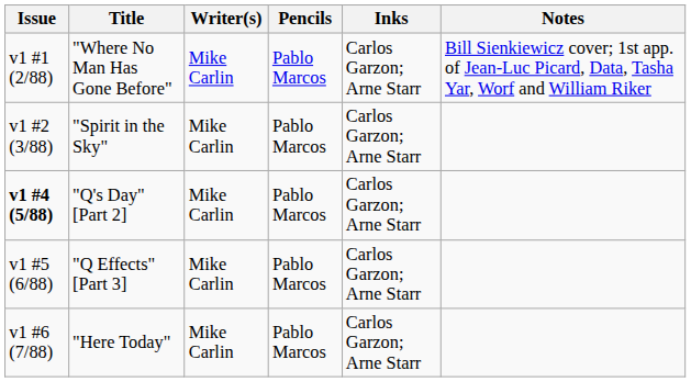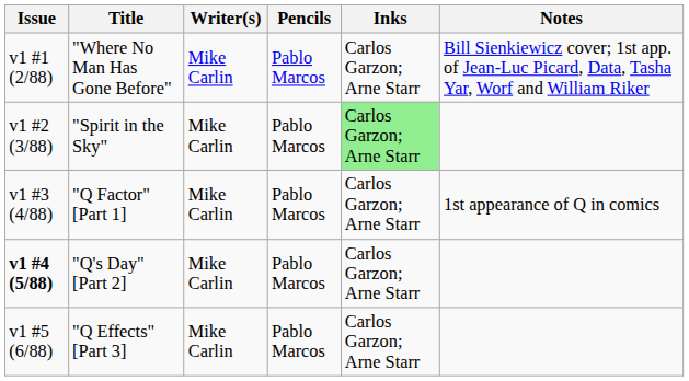 <table class="wikitable">
 <tr>
 <th>Issue</th>
 <th>Title</th>
 <th>Writer(s)</th>
 <th>Pencils</th>
 <th>Inks</th>
 <th>Notes</th>
 </tr>
 <tr>
 <td>v1 #1 (2/88)</td>
 <td>"Where No Man Has Gone Before"</td>
 <td><a href='#'>Mike Carlin</a></td>
 <td><a href='#'>Pablo Marcos</a></td>
 <td>Carlos Garzon; Arne Starr</td>
 <td><a href='#'>Bill Sienkiewicz</a> cover; 1st app. of  <a href='#'>Jean-Luc Picard</a>, <a href='#'>Data</a>, <a href='#'>Tasha Yar</a>, <a href='#'>Worf</a> and <a href='#'>William Riker</a></td>
 </tr>
 <tr>
 <td>v1 #2 (3/88)</td>
 <td>"Spirit in the Sky"</td>
 <td>Mike Carlin</td>
 <td>Pablo Marcos</td>
+<td style="background: lightgreen;">Carlos Garzon; Arne Starr</td>
+<td></td>
+</tr>
+<tr>
+<td>v1 #3 (4/88)</td>
+<td>"Q Factor" [Part 1]</td>
+<td>Mike Carlin</td>
+<td>Pablo Marcos</td>
 <td>Carlos Garzon; Arne Starr</td>
-<td></td>
+<td>1st appearance of Q in comics</td>
 </tr>
 <tr>
 <td><strong>v1 #4 (5/88)</strong></td>
 <td>"Q's Day" [Part 2]</td>
 <td>Mike Carlin</td>
 <td>Pablo Marcos</td>
 <td>Carlos Garzon; Arne Starr</td>
 <td></td>
 </tr>
 <tr>
 <td>v1 #5 (6/88)</td>
 <td>"Q Effects" [Part 3]</td>
 <td>Mike Carlin</td>
 <td>Pablo Marcos</td>
 <td>Carlos Garzon; Arne Starr</td>
 <td></td>
 </tr>
-<tr>
-<td>v1 #6 (7/88)</td>
-<td>"Here Today"</td>
-<td>Mike Carlin</td>
-<td>Pablo Marcos</td>
-<td>Carlos Garzon; Arne Starr</td>
-<td></td>
-</tr>
 </table>
